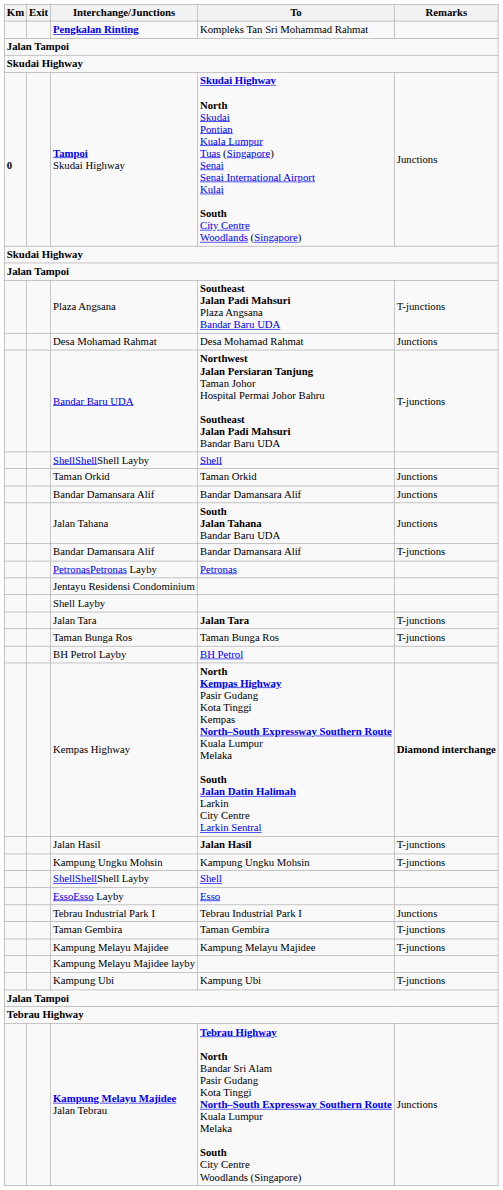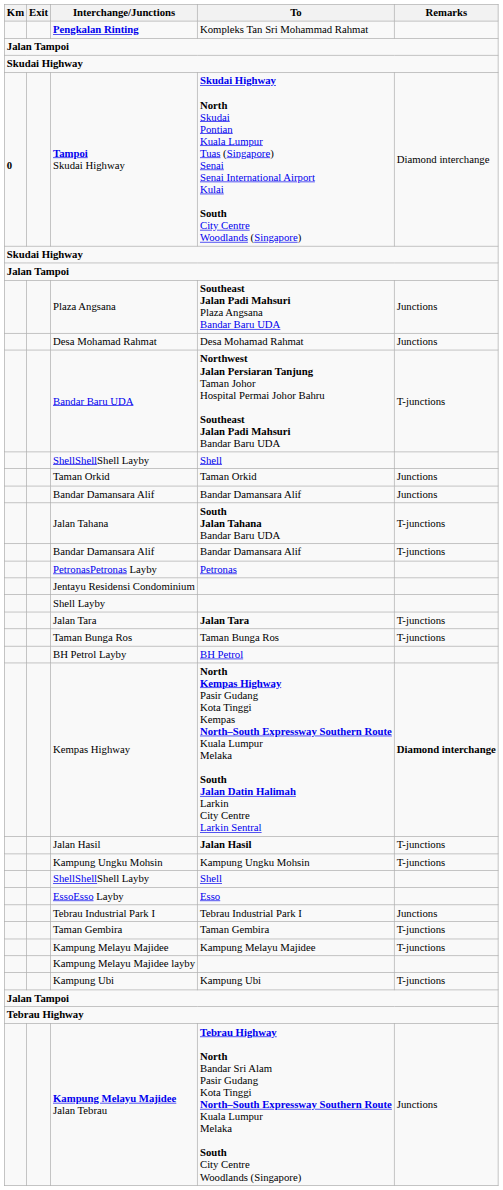 <table class="wikitable">
 <tr>
 <th>Km</th>
 <th>Exit</th>
 <th>Interchange/Junctions</th>
 <th>To</th>
 <th>Remarks</th>
 </tr>
 <tr>
 <td></td>
 <td></td>
 <td><strong><a href='#'>Pengkalan Rinting</a></strong></td>
 <td>Kompleks Tan Sri Mohammad Rahmat</td>
 <td></td>
 </tr>
 <tr>
 <td style="width:600px" colspan="6" style="text-align:center; background:blue;"><strong><span> Jalan Tampoi</span></strong></td>
 </tr>
 <tr>
 <td style="width:600px" colspan="6" style="text-align:center; background:blue;"><strong><span> Skudai Highway</span></strong></td>
 </tr>
 <tr>
 <td><br><strong>0</strong></td>
 <td></td>
 <td><strong><a href='#'>Tampoi</a></strong><br>Skudai Highway</td>
 <td> <strong><a href='#'>Skudai Highway</a></strong><br><br><strong>North</strong><br> <a href='#'>Skudai</a><br> <a href='#'>Pontian</a><br>  <a href='#'>Kuala Lumpur</a><br>  <a href='#'>Tuas</a> (<a href='#'>Singapore</a>)<br> <a href='#'>Senai</a><br> <a href='#'>Senai International Airport</a> <br> <a href='#'>Kulai</a><br><br><strong>South</strong><br> <a href='#'>City Centre</a><br> <a href='#'>Woodlands</a> (<a href='#'>Singapore</a>)</td>
-<td>Junctions</td>
+<td>Diamond interchange</td>
 </tr>
 <tr>
 <td style="width:600px" colspan="6" style="text-align:center; background:blue;"><strong><span> Skudai Highway</span></strong></td>
 </tr>
 <tr>
 <td style="width:600px" colspan="6" style="text-align:center; background:blue;"><strong><span> Jalan Tampoi</span></strong></td>
 </tr>
 <tr>
 <td></td>
 <td></td>
 <td>Plaza Angsana</td>
 <td><strong>Southeast</strong><br><strong>Jalan Padi Mahsuri</strong><br>Plaza Angsana<br><a href='#'>Bandar Baru UDA</a></td>
-<td>T-junctions</td>
+<td>Junctions</td>
 </tr>
 <tr>
 <td></td>
 <td></td>
 <td>Desa Mohamad Rahmat</td>
 <td>Desa Mohamad Rahmat</td>
 <td>Junctions</td>
 </tr>
 <tr>
 <td></td>
 <td></td>
 <td><a href='#'>Bandar Baru UDA</a></td>
 <td><strong>Northwest</strong><br><strong>Jalan Persiaran Tanjung</strong><br>Taman Johor<br>Hospital Permai Johor Bahru <br><br><strong>Southeast</strong><br><strong>Jalan Padi Mahsuri</strong><br>Bandar Baru UDA</td>
 <td>T-junctions</td>
 </tr>
 <tr>
 <td></td>
 <td></td>
 <td><a href='#'>ShellShell</a>Shell Layby</td>
 <td><a href='#'>Shell</a></td>
 <td></td>
 </tr>
 <tr>
 <td></td>
 <td></td>
 <td>Taman Orkid</td>
 <td>Taman Orkid</td>
 <td>Junctions</td>
 </tr>
 <tr>
 <td></td>
 <td></td>
 <td>Bandar Damansara Alif</td>
 <td>Bandar Damansara Alif</td>
 <td>Junctions</td>
 </tr>
 <tr>
 <td></td>
 <td></td>
 <td>Jalan Tahana</td>
 <td><strong>South</strong><br><strong>Jalan Tahana</strong><br>Bandar Baru UDA</td>
-<td>Junctions</td>
+<td>T-junctions</td>
 </tr>
 <tr>
 <td></td>
 <td></td>
 <td>Bandar Damansara Alif</td>
 <td>Bandar Damansara Alif</td>
 <td>T-junctions</td>
 </tr>
 <tr>
 <td></td>
 <td></td>
 <td><a href='#'>PetronasPetronas</a> Layby</td>
 <td><a href='#'>Petronas</a></td>
 <td></td>
 </tr>
 <tr>
 <td></td>
 <td></td>
 <td>Jentayu Residensi Condominium</td>
 <td></td>
 <td></td>
 </tr>
 <tr>
 <td></td>
 <td></td>
 <td> Shell Layby</td>
 <td></td>
 <td></td>
 </tr>
 <tr>
 <td></td>
 <td></td>
 <td>Jalan Tara</td>
 <td><strong>Jalan Tara</strong></td>
 <td>T-junctions</td>
 </tr>
 <tr>
 <td></td>
 <td></td>
 <td>Taman Bunga Ros</td>
 <td>Taman Bunga Ros</td>
 <td>T-junctions</td>
 </tr>
 <tr>
 <td></td>
 <td></td>
 <td>BH Petrol Layby</td>
 <td><a href='#'>BH Petrol</a></td>
 <td></td>
 </tr>
 <tr>
 <td></td>
 <td></td>
 <td>Kempas Highway</td>
 <td><strong>North</strong><br> <strong><a href='#'>Kempas Highway</a></strong><br> Pasir Gudang<br>  Kota Tinggi<br> Kempas<br>  <strong><a href='#'>North–South Expressway Southern Route</a></strong><br>Kuala Lumpur<br>Melaka<br><br><strong>South</strong><br> <strong><a href='#'>Jalan Datin Halimah</a></strong><br>Larkin<br>City Centre<br><a href='#'>Larkin Sentral</a> </td>
 <td><strong>Diamond interchange</strong></td>
 </tr>
 <tr>
 <td></td>
 <td></td>
 <td>Jalan Hasil</td>
 <td><strong>Jalan Hasil</strong></td>
 <td>T-junctions</td>
 </tr>
 <tr>
 <td></td>
 <td></td>
 <td>Kampung Ungku Mohsin</td>
 <td>Kampung Ungku Mohsin</td>
 <td>T-junctions</td>
 </tr>
 <tr>
 <td></td>
 <td></td>
 <td><a href='#'>ShellShell</a>Shell Layby</td>
 <td><a href='#'>Shell</a></td>
 <td></td>
 </tr>
 <tr>
 <td></td>
 <td></td>
 <td><a href='#'>EssoEsso</a> Layby</td>
 <td><a href='#'>Esso</a></td>
 <td></td>
 </tr>
 <tr>
 <td></td>
 <td></td>
 <td>Tebrau Industrial Park I</td>
 <td>Tebrau Industrial Park I</td>
 <td>Junctions</td>
 </tr>
 <tr>
 <td></td>
 <td></td>
 <td>Taman Gembira</td>
 <td>Taman Gembira</td>
 <td>T-junctions</td>
 </tr>
 <tr>
 <td></td>
 <td></td>
 <td>Kampung Melayu Majidee</td>
 <td>Kampung Melayu Majidee</td>
 <td>T-junctions</td>
 </tr>
 <tr>
 <td></td>
 <td></td>
 <td> Kampung Melayu Majidee layby</td>
 <td></td>
 <td></td>
 </tr>
 <tr>
 <td></td>
 <td></td>
 <td>Kampung Ubi</td>
 <td>Kampung Ubi</td>
 <td>T-junctions</td>
 </tr>
 <tr>
 <td style="width:600px" colspan="6" style="text-align:center; background:blue;"><strong><span> Jalan Tampoi</span></strong></td>
 </tr>
 <tr>
 <td style="width:600px" colspan="6" style="text-align:center; background:blue;"><strong><span>  Tebrau Highway</span></strong></td>
 </tr>
 <tr>
 <td></td>
 <td></td>
 <td><strong><a href='#'>Kampung Melayu Majidee</a></strong><br>Jalan Tebrau</td>
 <td>  <strong><a href='#'>Tebrau Highway</a></strong><br><br><strong>North</strong><br> Bandar Sri Alam<br> Pasir Gudang<br>   Kota Tinggi<br>  <strong><a href='#'>North–South Expressway Southern Route</a></strong><br>Kuala Lumpur<br>Melaka<br><br><strong>South</strong><br>  City Centre<br> Woodlands (Singapore)</td>
 <td>Junctions</td>
 </tr>
 </table>
